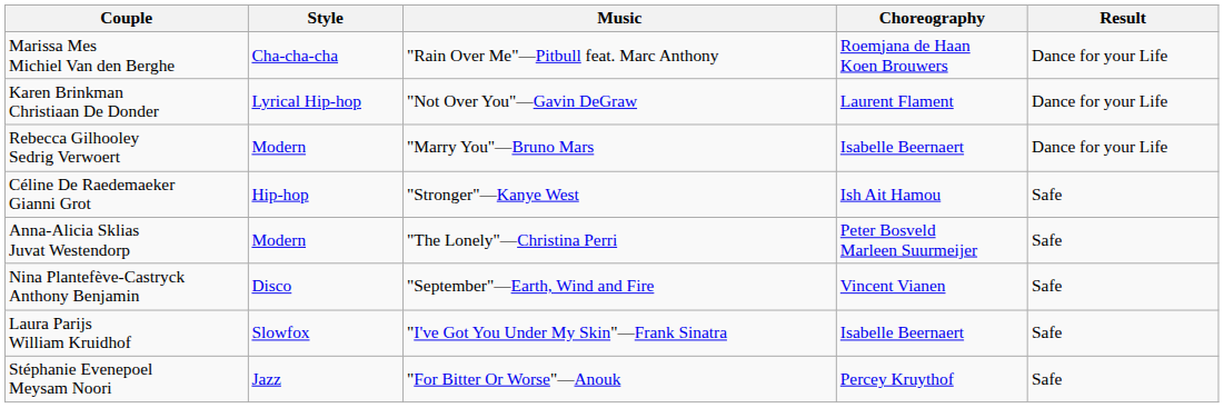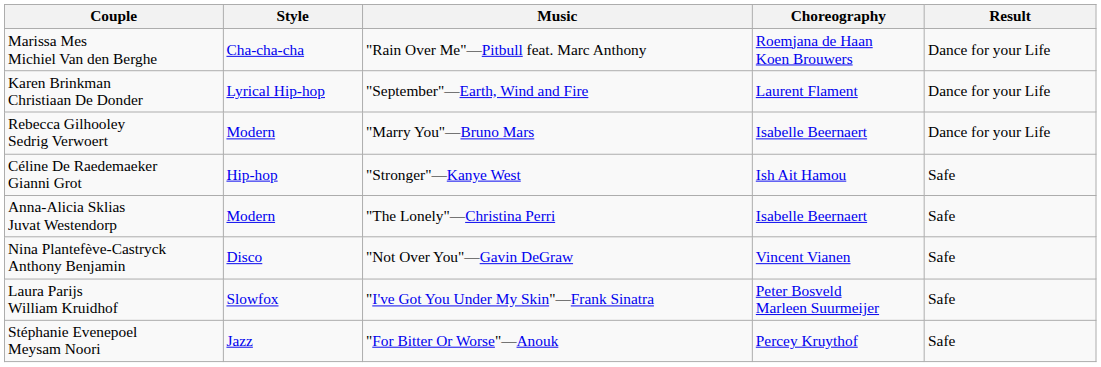 <table class="wikitable" width="90%">
 <tr>
 <th>Couple</th>
 <th>Style</th>
 <th>Music</th>
 <th>Choreography</th>
 <th>Result</th>
 </tr>
 <tr>
 <td>Marissa Mes<br>Michiel Van den Berghe</td>
 <td><a href='#'>Cha-cha-cha</a></td>
 <td>"Rain Over Me"—<a href='#'>Pitbull</a> feat. Marc Anthony</td>
 <td><a href='#'>Roemjana de Haan</a><br><a href='#'>Koen Brouwers</a></td>
 <td>Dance for your Life</td>
 </tr>
 <tr>
 <td>Karen Brinkman<br>Christiaan De Donder</td>
 <td><a href='#'>Lyrical Hip-hop</a></td>
-<td>"Not Over You"—<a href='#'>Gavin DeGraw</a></td>
+<td>"September"—<a href='#'>Earth, Wind and Fire</a></td>
 <td><a href='#'>Laurent Flament</a></td>
 <td>Dance for your Life</td>
 </tr>
 <tr>
 <td>Rebecca Gilhooley<br>Sedrig Verwoert</td>
 <td><a href='#'>Modern</a></td>
 <td>"Marry You"—<a href='#'>Bruno Mars</a></td>
 <td><a href='#'>Isabelle Beernaert</a></td>
 <td>Dance for your Life</td>
 </tr>
 <tr>
 <td>Céline De Raedemaeker<br>Gianni Grot</td>
 <td><a href='#'>Hip-hop</a></td>
 <td>"Stronger"—<a href='#'>Kanye West</a></td>
 <td><a href='#'>Ish Ait Hamou</a></td>
 <td>Safe</td>
 </tr>
 <tr>
 <td>Anna-Alicia Sklias<br>Juvat Westendorp</td>
 <td><a href='#'>Modern</a></td>
 <td>"The Lonely"—<a href='#'>Christina Perri</a></td>
-<td><a href='#'>Peter Bosveld</a><br><a href='#'>Marleen Suurmeijer</a></td>
+<td><a href='#'>Isabelle Beernaert</a></td>
 <td>Safe</td>
 </tr>
 <tr>
 <td>Nina Plantefève-Castryck<br>Anthony Benjamin</td>
 <td><a href='#'>Disco</a></td>
-<td>"September"—<a href='#'>Earth, Wind and Fire</a></td>
+<td>"Not Over You"—<a href='#'>Gavin DeGraw</a></td>
 <td><a href='#'>Vincent Vianen</a></td>
 <td>Safe</td>
 </tr>
 <tr>
 <td>Laura Parijs<br>William Kruidhof</td>
 <td><a href='#'>Slowfox</a></td>
 <td>"<a href='#'>I've Got You Under My Skin</a>"—<a href='#'>Frank Sinatra</a></td>
-<td><a href='#'>Isabelle Beernaert</a></td>
+<td><a href='#'>Peter Bosveld</a><br><a href='#'>Marleen Suurmeijer</a></td>
 <td>Safe</td>
 </tr>
 <tr>
 <td>Stéphanie Evenepoel<br>Meysam Noori</td>
 <td><a href='#'>Jazz</a></td>
 <td>"<a href='#'>For Bitter Or Worse</a>"—<a href='#'>Anouk</a></td>
 <td><a href='#'>Percey Kruythof</a></td>
 <td>Safe</td>
 </tr>
 </table>
